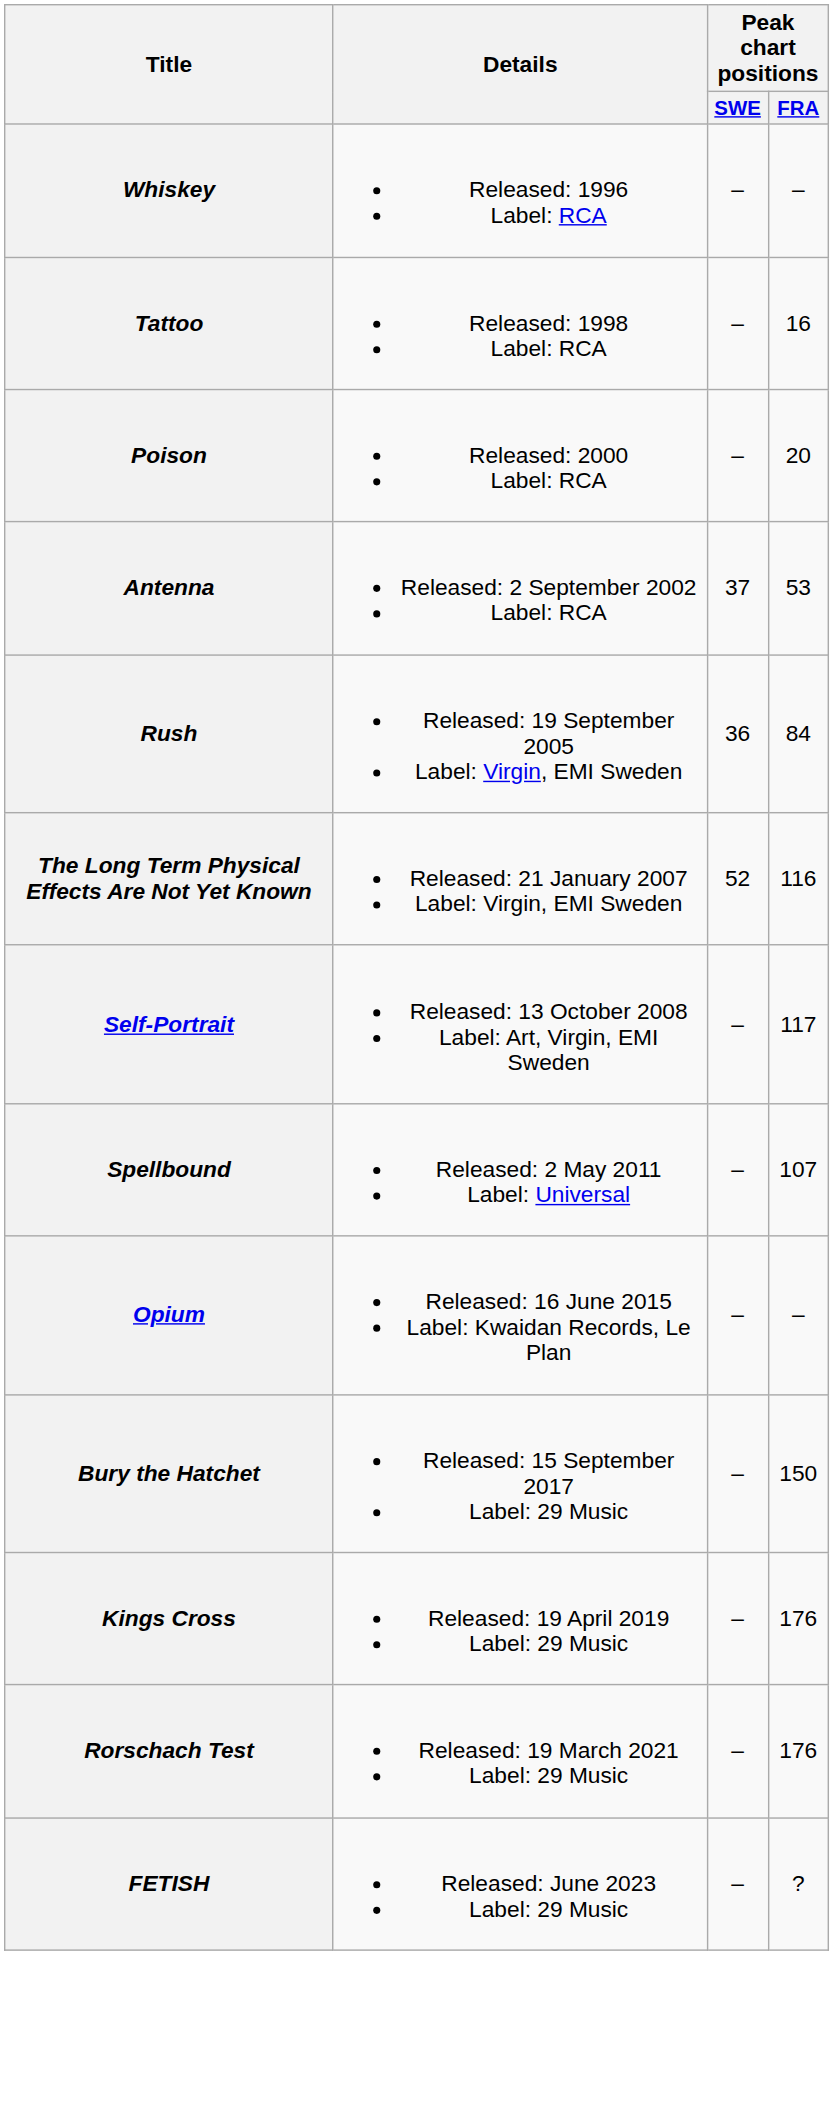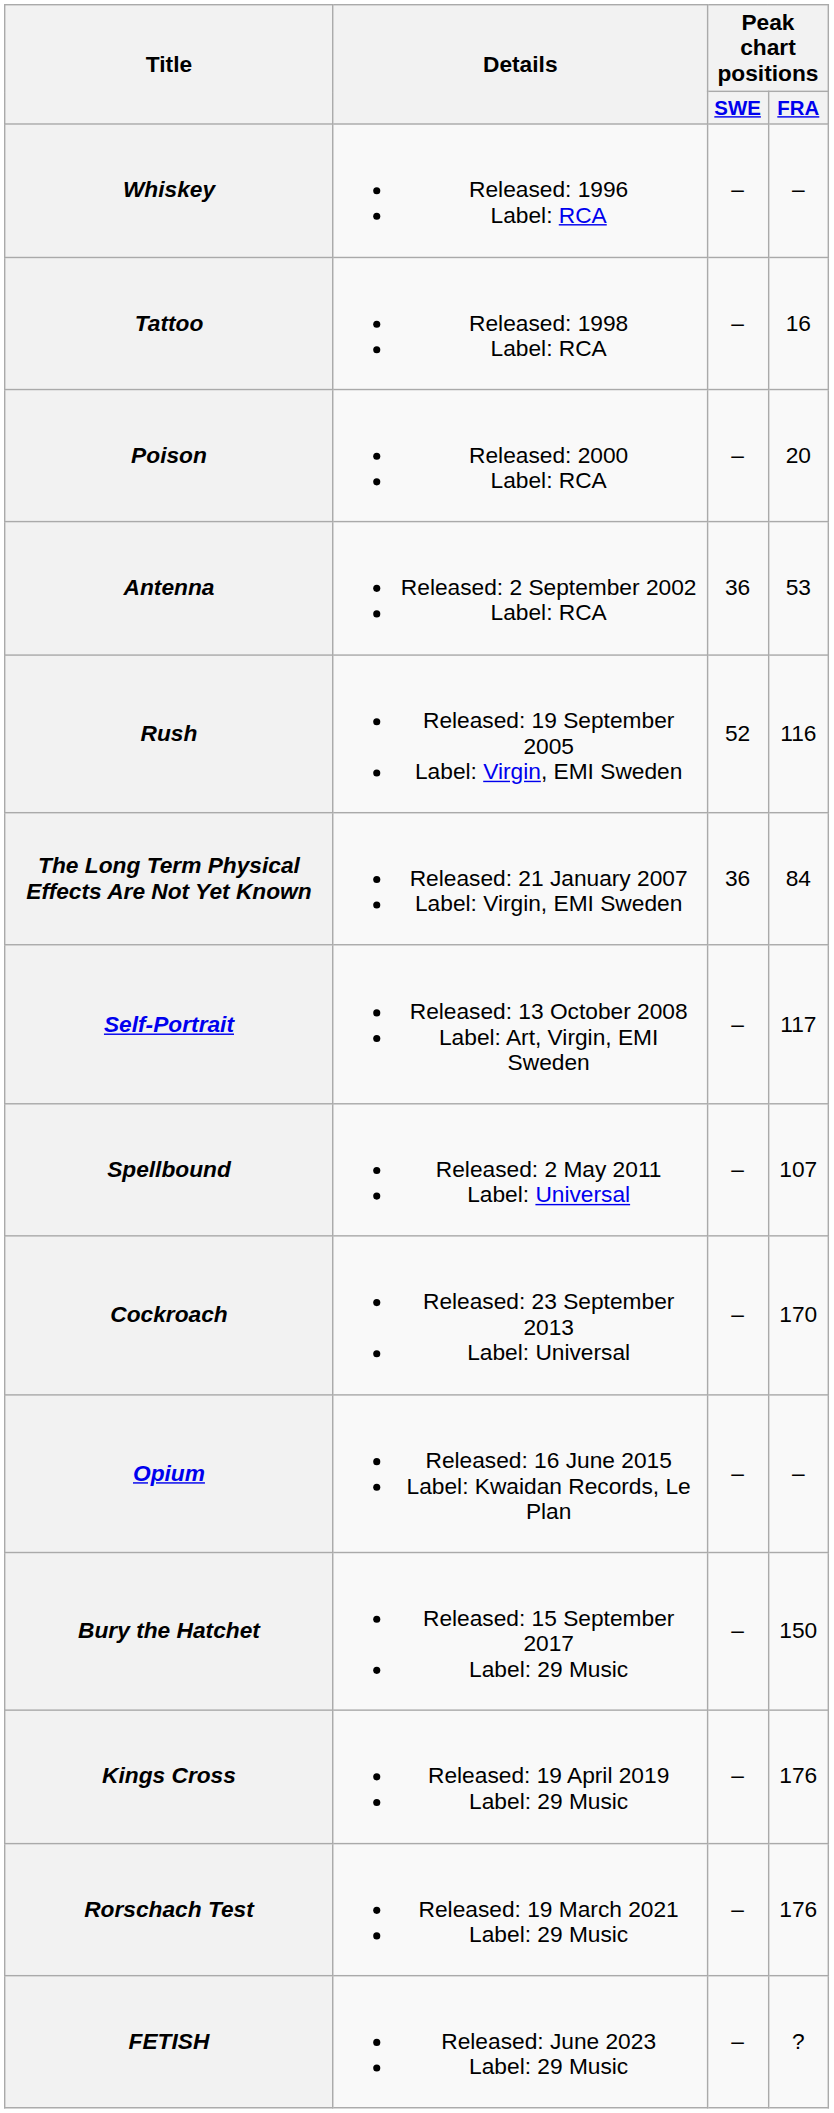 <table class="wikitable plainrowheaders" style="text-align:center;">
 <tr>
 <th scope="col" rowspan="2" style="width:14em;">Title</th>
 <th scope="col" rowspan="2" style="width:16em;">Details</th>
 <th scope="col" colspan="2">Peak chart positions</th>
 </tr>
 <tr>
 <th scope="col" style="width:2.5em;font-size:90%;"><a href='#'>SWE</a><br></th>
 <th scope="col" style="width:2.5em;font-size:90%;"><a href='#'>FRA</a><br></th>
 </tr>
 <tr>
 <th scope="row"><em>Whiskey</em></th>
 <td><br><ul><li>Released: 1996</li><li>Label: <a href='#'>RCA</a></li></ul></td>
 <td>–</td>
 <td>–</td>
 </tr>
 <tr>
 <th scope="row"><em>Tattoo</em></th>
 <td><br><ul><li>Released: 1998</li><li>Label: RCA</li></ul></td>
 <td>–</td>
 <td>16</td>
 </tr>
 <tr>
 <th scope="row"><em>Poison</em></th>
 <td><br><ul><li>Released: 2000</li><li>Label: RCA</li></ul></td>
 <td>–</td>
 <td>20</td>
 </tr>
 <tr>
 <th scope="row"><em>Antenna</em></th>
 <td><br><ul><li>Released: 2 September 2002</li><li>Label: RCA</li></ul></td>
-<td>37</td>
+<td>36</td>
 <td>53</td>
 </tr>
 <tr>
 <th scope="row"><em>Rush</em></th>
 <td><br><ul><li>Released: 19 September 2005</li><li>Label: <a href='#'>Virgin</a>, EMI Sweden</li></ul></td>
-<td>36</td>
-<td>84</td>
+<td>52</td>
+<td>116</td>
 </tr>
 <tr>
 <th scope="row"><em>The Long Term Physical Effects Are Not Yet Known</em></th>
 <td><br><ul><li>Released: 21 January 2007</li><li>Label: Virgin, EMI Sweden</li></ul></td>
-<td>52</td>
-<td>116</td>
+<td>36</td>
+<td>84</td>
 </tr>
 <tr>
 <th scope="row"><em><a href='#'>Self-Portrait</a></em></th>
 <td><br><ul><li>Released: 13 October 2008</li><li>Label: Art, Virgin, EMI Sweden</li></ul></td>
 <td>–</td>
 <td>117</td>
 </tr>
 <tr>
 <th scope="row"><em>Spellbound</em></th>
 <td><br><ul><li>Released: 2 May 2011</li><li>Label: <a href='#'>Universal</a></li></ul></td>
 <td>–</td>
 <td>107</td>
+</tr>
+<tr>
+<th scope="row"><em>Cockroach</em></th>
+<td><br><ul><li>Released: 23 September 2013</li><li>Label: Universal</li></ul></td>
+<td>–</td>
+<td>170</td>
 </tr>
 <tr>
 <th scope="row"><em><a href='#'>Opium</a></em></th>
 <td><br><ul><li>Released: 16 June 2015</li><li>Label: Kwaidan Records, Le Plan</li></ul></td>
 <td>–</td>
 <td>–</td>
 </tr>
 <tr>
 <th scope="row"><em>Bury the Hatchet</em></th>
 <td><br><ul><li>Released: 15 September 2017</li><li>Label: 29 Music</li></ul></td>
 <td>–</td>
 <td>150</td>
 </tr>
 <tr>
 <th scope="row"><em>Kings Cross</em></th>
 <td><br><ul><li>Released: 19 April 2019</li><li>Label: 29 Music</li></ul></td>
 <td>–</td>
 <td>176<br></td>
 </tr>
 <tr>
 <th scope="row"><em>Rorschach Test</em></th>
 <td><br><ul><li>Released: 19 March 2021</li><li>Label: 29 Music</li></ul></td>
 <td>–</td>
 <td>176<br></td>
 </tr>
 <tr>
 <th scope="row"><em>FETISH</em></th>
 <td><br><ul><li>Released: June 2023</li><li>Label: 29 Music</li></ul></td>
 <td>–</td>
 <td>?</td>
 </tr>
 </table>
